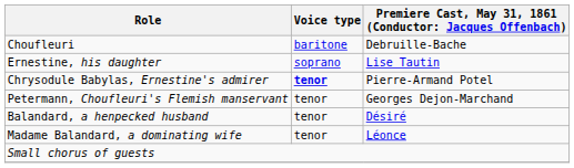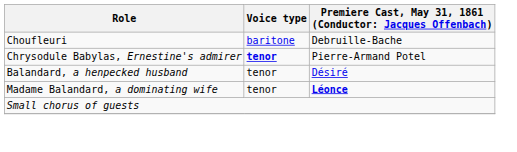 <table class="wikitable">
 <tr>
 <th>Role</th>
 <th>Voice type</th>
 <th>Premiere Cast, May 31, 1861<br>(Conductor: <a href='#'>Jacques Offenbach</a>)</th>
 </tr>
 <tr>
 <td>Choufleuri</td>
 <td><a href='#'>baritone</a></td>
 <td>Debruille-Bache</td>
 </tr>
 <tr>
-<td>Ernestine, <em>his daughter</em></td>
-<td><a href='#'>soprano</a></td>
-<td><a href='#'>Lise Tautin</a></td>
-</tr>
-<tr>
 <td>Chrysodule Babylas, <em>Ernestine's admirer</em></td>
 <td><strong><a href='#'>tenor</a></strong></td>
 <td>Pierre-Armand Potel</td>
-</tr>
-<tr>
-<td>Petermann, <em>Choufleuri's Flemish manservant</em></td>
-<td>tenor</td>
-<td>Georges Dejon-Marchand</td>
 </tr>
 <tr>
 <td>Balandard, <em>a henpecked husband</em></td>
 <td>tenor</td>
 <td><a href='#'>Désiré</a></td>
 </tr>
 <tr>
 <td>Madame Balandard, <em>a dominating wife</em></td>
 <td>tenor</td>
-<td><a href='#'>Léonce</a></td>
+<td><strong><a href='#'>Léonce</a></strong></td>
 </tr>
 <tr>
 <td colspan="3"><em>Small chorus of guests</em></td>
 </tr>
 <tr>
 </tr>
 </table>
